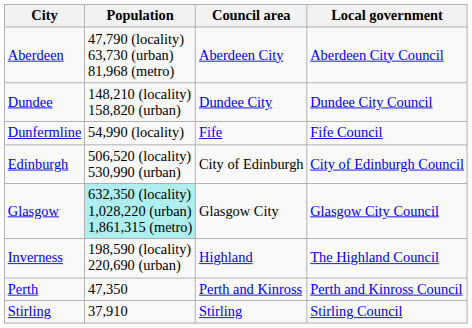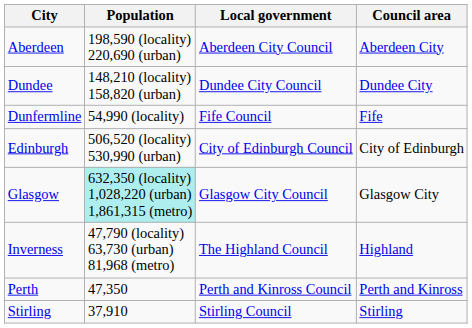 <table class="wikitable">
 <tr>
 <th>City</th>
 <th>Population</th>
+<th>Local government</th>
 <th>Council area</th>
-<th>Local government</th>
 </tr>
 <tr>
 <td><a href='#'>Aberdeen</a></td>
-<td>47,790 (locality) <br> 63,730 (urban) <br> 81,968 (metro)</td>
+<td>198,590 (locality) <br> 220,690 (urban)</td>
+<td><a href='#'>Aberdeen City Council</a></td>
 <td><a href='#'>Aberdeen City</a></td>
-<td><a href='#'>Aberdeen City Council</a></td>
 </tr>
 <tr>
 <td><a href='#'>Dundee</a></td>
 <td>148,210 (locality) <br> 158,820 (urban)</td>
+<td><a href='#'>Dundee City Council</a></td>
 <td><a href='#'>Dundee City</a></td>
-<td><a href='#'>Dundee City Council</a></td>
 </tr>
 <tr>
 <td><a href='#'>Dunfermline</a></td>
 <td>54,990 (locality)</td>
+<td><a href='#'>Fife Council</a></td>
 <td><a href='#'>Fife</a></td>
-<td><a href='#'>Fife Council</a></td>
 </tr>
 <tr>
 <td><a href='#'>Edinburgh</a></td>
 <td>506,520 (locality) <br> 530,990 (urban)</td>
+<td><a href='#'>City of Edinburgh Council</a></td>
 <td>City of Edinburgh</td>
-<td><a href='#'>City of Edinburgh Council</a></td>
 </tr>
 <tr>
 <td><a href='#'>Glasgow</a></td>
 <td style="background: paleturquoise;">632,350 (locality) <br> 1,028,220 (urban) <br> 1,861,315 (metro)</td>
+<td><a href='#'>Glasgow City Council</a></td>
 <td>Glasgow City</td>
-<td><a href='#'>Glasgow City Council</a></td>
 </tr>
 <tr>
 <td><a href='#'>Inverness</a></td>
-<td>198,590 (locality) <br> 220,690 (urban)</td>
+<td>47,790 (locality) <br> 63,730 (urban) <br> 81,968 (metro)</td>
+<td><a href='#'>The Highland Council</a></td>
 <td><a href='#'>Highland</a></td>
-<td><a href='#'>The Highland Council</a></td>
 </tr>
 <tr>
 <td><a href='#'>Perth</a></td>
 <td>47,350</td>
+<td><a href='#'>Perth and Kinross Council</a></td>
 <td><a href='#'>Perth and Kinross</a></td>
-<td><a href='#'>Perth and Kinross Council</a></td>
 </tr>
 <tr>
 <td><a href='#'>Stirling</a></td>
 <td>37,910</td>
+<td><a href='#'>Stirling Council</a></td>
 <td><a href='#'>Stirling</a></td>
-<td><a href='#'>Stirling Council</a></td>
 </tr>
 </table>
